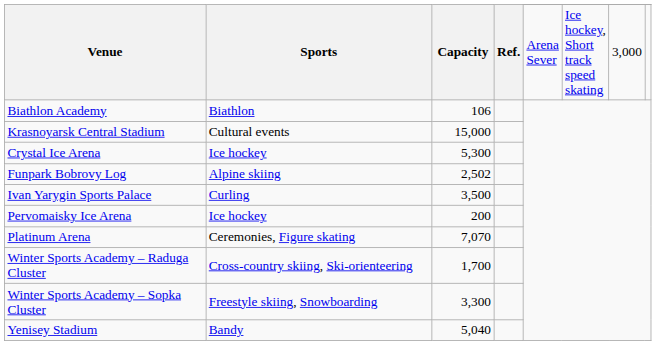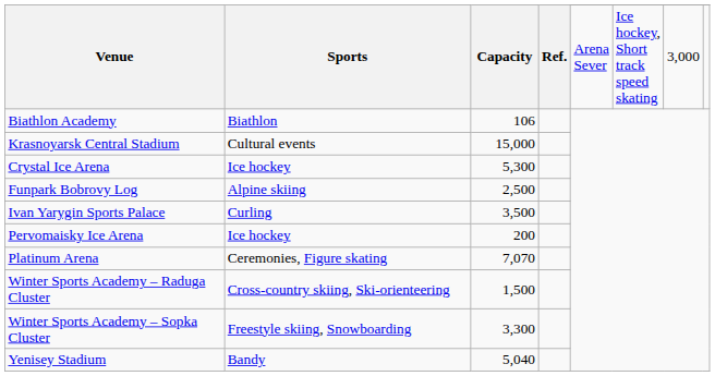 <table class="wikitable sortable" width=780px>
 <tr>
 <th rowspan="2" width=40%>Venue</th>
 <th rowspan="2" width=45%>Sports</th>
 <th rowspan="2" width=10%>Capacity</th>
 <th rowspan="2" class="unsortable">Ref.</th>
 </tr>
 <tr>
 <td><a href='#'>Arena Sever</a></td>
 <td><a href='#'>Ice hockey</a>, <a href='#'>Short track speed skating</a></td>
 <td align="right">3,000</td>
 <td align=center></td>
 </tr>
 <tr>
 <td><a href='#'>Biathlon Academy</a></td>
 <td><a href='#'>Biathlon</a></td>
 <td align="right">106</td>
 <td align=center></td>
 </tr>
 <tr>
 <td><a href='#'>Krasnoyarsk Central Stadium</a></td>
 <td>Cultural events</td>
 <td align="right">15,000</td>
 <td align=center></td>
 </tr>
 <tr>
 <td><a href='#'>Crystal Ice Arena</a></td>
 <td><a href='#'>Ice hockey</a></td>
 <td align="right">5,300</td>
 <td align=center></td>
 </tr>
 <tr>
 <td><a href='#'>Funpark Bobrovy Log</a></td>
 <td><a href='#'>Alpine skiing</a></td>
-<td align="right">2,502</td>
+<td align="right">2,500</td>
 <td align=center></td>
 </tr>
 <tr>
 <td><a href='#'>Ivan Yarygin Sports Palace</a></td>
 <td><a href='#'>Curling</a></td>
 <td align="right">3,500</td>
 <td align=center></td>
 </tr>
 <tr>
 <td><a href='#'>Pervomaisky Ice Arena</a></td>
 <td><a href='#'>Ice hockey</a></td>
 <td align="right">200</td>
 <td align=center></td>
 </tr>
 <tr>
 <td><a href='#'>Platinum Arena</a></td>
 <td>Ceremonies, <a href='#'>Figure skating</a></td>
 <td align="right">7,070</td>
 <td align=center></td>
 </tr>
 <tr>
 <td><a href='#'>Winter Sports Academy – Raduga Cluster</a></td>
 <td><a href='#'>Cross-country skiing</a>, <a href='#'>Ski-orienteering</a></td>
-<td align="right">1,700</td>
+<td align="right">1,500</td>
 <td align=center></td>
 </tr>
 <tr>
 <td><a href='#'>Winter Sports Academy – Sopka Cluster</a></td>
 <td><a href='#'>Freestyle skiing</a>, <a href='#'>Snowboarding</a></td>
 <td align="right">3,300</td>
 <td align=center></td>
 </tr>
 <tr>
 <td><a href='#'>Yenisey Stadium</a></td>
 <td><a href='#'>Bandy</a></td>
 <td align="right">5,040</td>
 <td align=center></td>
 </tr>
 </table>
